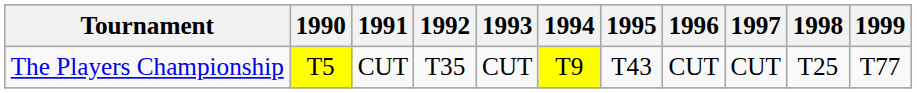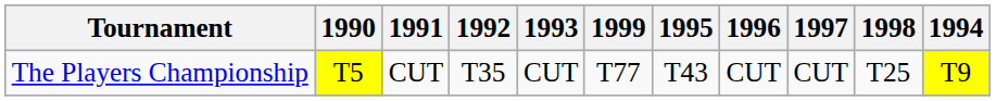 <table class="wikitable" style="font-size:95%;text-align:center;">
 <tr>
 <th>Tournament</th>
 <th>1990</th>
 <th>1991</th>
 <th>1992</th>
 <th>1993</th>
-<th>1994</th>
+<th>1999</th>
 <th>1995</th>
 <th>1996</th>
 <th>1997</th>
 <th>1998</th>
-<th>1999</th>
+<th>1994</th>
 </tr>
 <tr>
 <td align=left><a href='#'>The Players Championship</a></td>
 <td style="background:yellow;">T5</td>
 <td>CUT</td>
 <td>T35</td>
 <td>CUT</td>
-<td style="background:yellow;">T9</td>
+<td>T77</td>
 <td>T43</td>
 <td>CUT</td>
 <td>CUT</td>
 <td>T25</td>
-<td>T77</td>
+<td style="background:yellow;">T9</td>
 </tr>
 </table>
